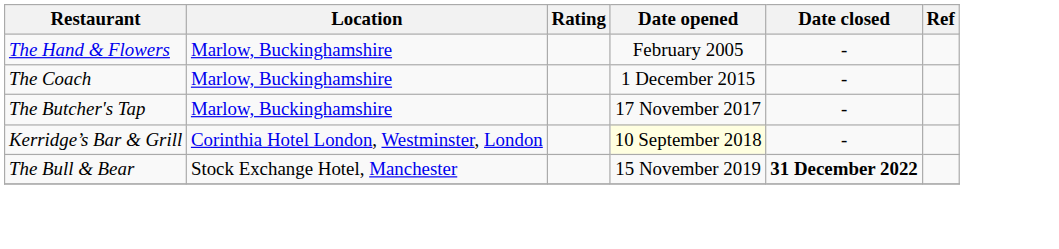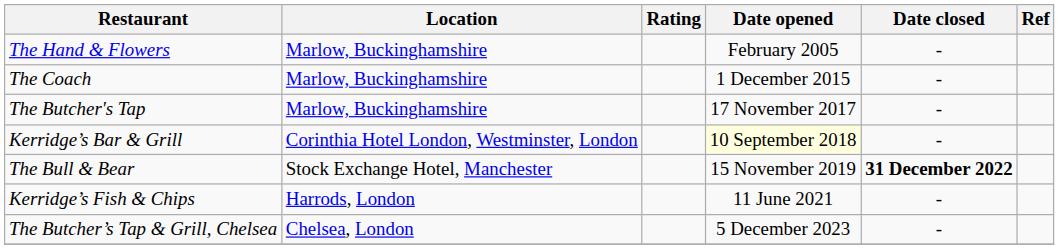 <table class="wikitable">
 <tr>
 <th>Restaurant</th>
 <th>Location</th>
 <th>Rating</th>
 <th>Date opened</th>
 <th>Date closed</th>
 <th>Ref</th>
 </tr>
 <tr>
 <td><em><a href='#'>The Hand & Flowers</a></em></td>
 <td><a href='#'>Marlow, Buckinghamshire</a></td>
 <td style="text-align: center;"></td>
 <td style="text-align: center;">February 2005</td>
 <td style="text-align: center;">-</td>
 <td></td>
 </tr>
 <tr>
 <td><em>The Coach</em></td>
 <td><a href='#'>Marlow, Buckinghamshire</a></td>
 <td style="text-align: center;"></td>
 <td style="text-align: center;">1 December 2015</td>
 <td style="text-align: center;">-</td>
 <td></td>
 </tr>
 <tr>
 <td><em>The Butcher's Tap</em></td>
 <td><a href='#'>Marlow, Buckinghamshire</a></td>
 <td style="text-align: center;"></td>
 <td style="text-align: center;">17 November 2017</td>
 <td style="text-align: center;">-</td>
 <td></td>
 </tr>
 <tr>
 <td><em>Kerridge’s Bar & Grill</em></td>
 <td><a href='#'>Corinthia Hotel London</a>, <a href='#'>Westminster</a>, <a href='#'>London</a></td>
 <td style="text-align: center;"></td>
 <td style="background: lightyellow; text-align: center;">10 September 2018</td>
 <td style="text-align: center;">-</td>
 <td></td>
 </tr>
 <tr>
 <td><em>The Bull & Bear</em></td>
 <td>Stock Exchange Hotel, <a href='#'>Manchester</a></td>
 <td style="text-align: center;"></td>
 <td style="text-align: center;">15 November 2019</td>
 <td style="text-align: center;"><strong>31 December 2022</strong></td>
 <td></td>
 </tr>
 <tr>
+<td><em>Kerridge’s Fish & Chips</em></td>
+<td><a href='#'>Harrods</a>, <a href='#'>London</a></td>
+<td style="text-align: center;"></td>
+<td style="text-align: center;">11 June 2021</td>
+<td style="text-align: center;">-</td>
+<td></td>
+</tr>
+<tr>
+<td><em>The Butcher’s Tap & Grill, Chelsea</em></td>
+<td><a href='#'>Chelsea</a>, <a href='#'>London</a></td>
+<td style="text-align: center;"></td>
+<td style="text-align: center;">5 December 2023</td>
+<td style="text-align: center;">-</td>
+<td></td>
+</tr>
+<tr>
 </tr>
 </table>
